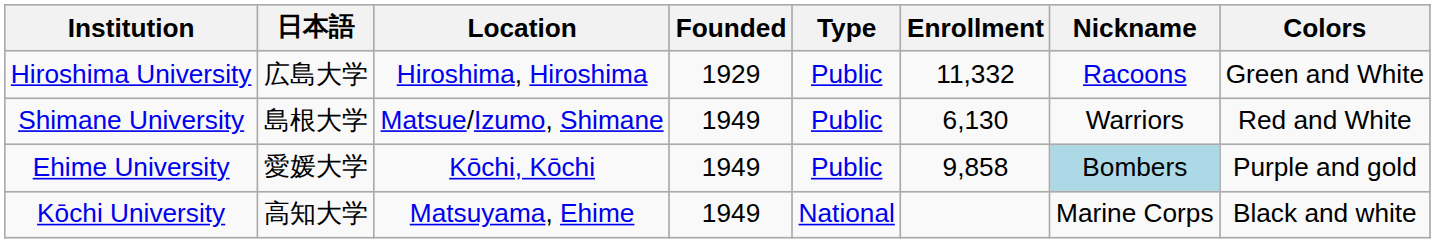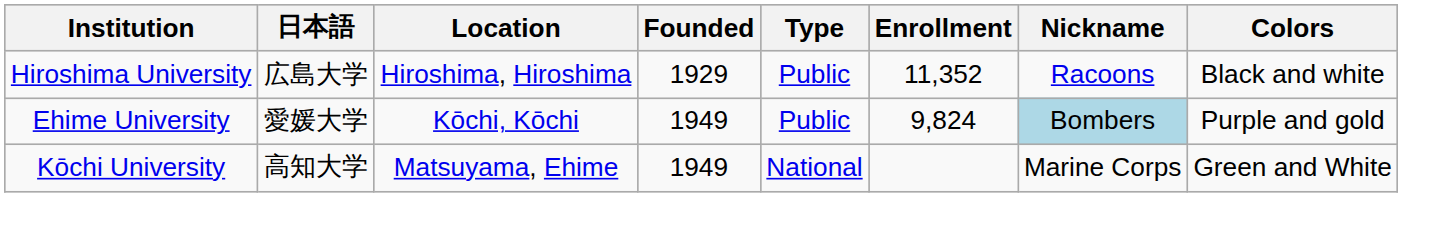 <table class="wikitable sortable" style="text-align: center;">
 <tr>
 <th>Institution</th>
 <th>日本語</th>
 <th>Location</th>
 <th>Founded</th>
 <th>Type</th>
 <th>Enrollment</th>
 <th>Nickname</th>
 <th>Colors</th>
 </tr>
 <tr>
 <td><a href='#'>Hiroshima University</a></td>
 <td>広島大学</td>
 <td><a href='#'>Hiroshima</a>, <a href='#'>Hiroshima</a></td>
 <td>1929</td>
 <td><a href='#'>Public</a></td>
-<td>11,332</td>
+<td>11,352</td>
 <td><a href='#'>Racoons</a></td>
-<td>Green and White</td>
-</tr>
-<tr>
-<td><a href='#'>Shimane University</a></td>
-<td>島根大学</td>
-<td><a href='#'>Matsue</a>/<a href='#'>Izumo</a>, <a href='#'>Shimane</a></td>
-<td>1949</td>
-<td><a href='#'>Public</a></td>
-<td>6,130</td>
-<td>Warriors</td>
-<td>Red and White</td>
+<td>Black and white</td>
 </tr>
 <tr>
 <td><a href='#'>Ehime University</a></td>
 <td>愛媛大学</td>
 <td><a href='#'>Kōchi, Kōchi</a></td>
 <td>1949</td>
 <td><a href='#'>Public</a></td>
-<td>9,858</td>
+<td>9,824</td>
 <td style="background: lightblue;">Bombers</td>
 <td>Purple and gold</td>
 </tr>
 <tr>
 <td><a href='#'>Kōchi University</a></td>
 <td>高知大学</td>
 <td><a href='#'>Matsuyama</a>, <a href='#'>Ehime</a></td>
 <td>1949</td>
 <td><a href='#'>National</a></td>
 <td></td>
 <td>Marine Corps</td>
-<td>Black and white</td>
+<td>Green and White</td>
 </tr>
 </table>
